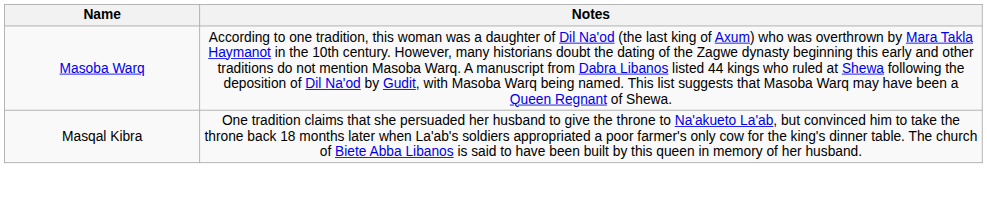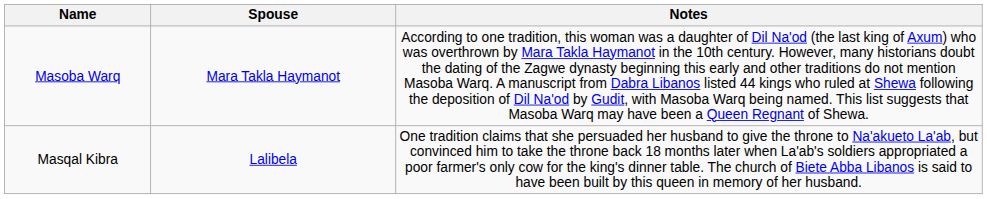 <table width=90% class="wikitable" style="text-align:center;">
 <tr>
 <th width=15%>Name</th>
+<th>Spouse</th>
 <th width=60%>Notes</th>
 </tr>
 <tr>
 <td><a href='#'>Masoba Warq</a></td>
+<td><a href='#'>Mara Takla Haymanot</a></td>
 <td>According to one tradition, this woman was a daughter of <a href='#'>Dil Na'od</a> (the last king of <a href='#'>Axum</a>) who was overthrown by <a href='#'>Mara Takla Haymanot</a> in the 10th century. However, many historians doubt the dating of the Zagwe dynasty beginning this early and other traditions do not mention Masoba Warq. A manuscript from <a href='#'>Dabra Libanos</a> listed 44 kings who ruled at <a href='#'>Shewa</a> following the deposition of <a href='#'>Dil Na'od</a> by <a href='#'>Gudit</a>, with Masoba Warq being named. This list suggests that Masoba Warq may have been a <a href='#'>Queen Regnant</a> of Shewa.</td>
 </tr>
 <tr>
 <td>Masqal Kibra</td>
+<td><a href='#'>Lalibela</a></td>
 <td>One tradition claims that she persuaded her husband to give the throne to <a href='#'>Na'akueto La'ab</a>, but convinced him to take the throne back 18 months later when La'ab's soldiers appropriated a poor farmer's only cow for the king's dinner table. The church of <a href='#'>Biete Abba Libanos</a> is said to have been built by this queen in memory of her husband.</td>
 </tr>
 </table>
